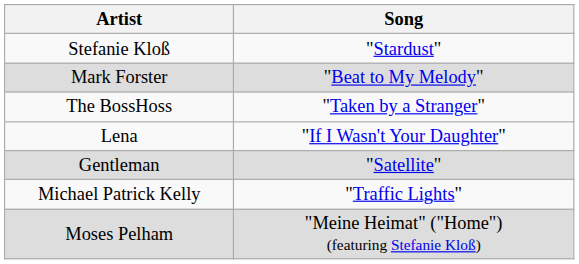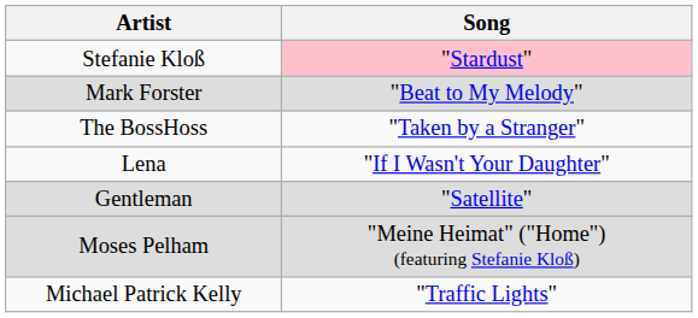 <table class="wikitable plainrowheaders" style="text-align:center;" border="1">
 <tr>
 <th scope="col" rowspan="1" style="width:12em;">Artist</th>
 <th scope="col" rowspan="1" style="width:18em;">Song</th>
 </tr>
 <tr>
 <td scope="row">Stefanie Kloß</td>
-<td>"<a href='#'>Stardust</a>"</td>
+<td style="background: pink;">"<a href='#'>Stardust</a>"</td>
 </tr>
 <tr style="background:#ddd;">
 <td scope="row">Mark Forster</td>
 <td>"<a href='#'>Beat to My Melody</a>"</td>
 </tr>
 <tr>
 <td scope="row">The BossHoss</td>
 <td>"<a href='#'>Taken by a Stranger</a>"</td>
 </tr>
 <tr>
 <td scope="row">Lena</td>
 <td>"<a href='#'>If I Wasn't Your Daughter</a>"</td>
 </tr>
 <tr style="background:#ddd;">
 <td scope="row">Gentleman</td>
 <td>"<a href='#'>Satellite</a>"</td>
 </tr>
+<tr style="background:#ddd;">
+<td scope="row">Moses Pelham</td>
+<td>"Meine Heimat" ("Home") <br><small>(featuring <a href='#'>Stefanie Kloß</a>)</small></td>
+</tr>
 <tr>
 <td scope="row">Michael Patrick Kelly</td>
 <td>"<a href='#'>Traffic Lights</a>"</td>
 </tr>
-<tr style="background:#ddd;">
-<td scope="row">Moses Pelham</td>
-<td>"Meine Heimat" ("Home") <br><small>(featuring <a href='#'>Stefanie Kloß</a>)</small></td>
-</tr>
 </table>
